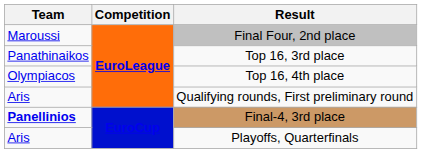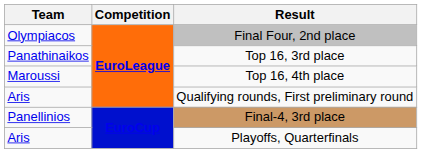 <table class="wikitable sortable">
 <tr>
 <th>Team</th>
 <th>Competition</th>
 <th>Result</th>
 </tr>
 <tr>
-<td><a href='#'>Maroussi</a></td>
+<td><a href='#'>Olympiacos</a></td>
 <td rowspan="4" style="background:#ff6d09;color:#ffffff;text-align:center"><strong><a href='#'><span>EuroLeague</span></a></strong></td>
 <td style="background:#C0C0C0;text-align:center">Final Four, 2nd place</td>
 </tr>
 <tr>
 <td><a href='#'>Panathinaikos</a></td>
 <td style="text-align:center">Top 16, 3rd place</td>
 </tr>
 <tr>
-<td><a href='#'>Olympiacos</a></td>
+<td><a href='#'>Maroussi</a></td>
 <td style="text-align:center">Top 16, 4th place</td>
 </tr>
 <tr>
 <td><a href='#'>Aris</a></td>
 <td style="text-align:center">Qualifying rounds, First preliminary round</td>
 </tr>
 <tr>
-<td><strong><a href='#'>Panellinios</a></strong></td>
+<td><a href='#'>Panellinios</a></td>
 <td rowspan="2" style="background-color:#0010CE;color:white;text-align:center"><strong><a href='#'><span>EuroCup</span></a></strong></td>
 <td style="background-color:#C96;text-align:center">Final-4, 3rd place</td>
 </tr>
 <tr>
 <td><a href='#'>Aris</a></td>
 <td style="text-align:center">Playoffs, Quarterfinals</td>
 </tr>
 </table>
